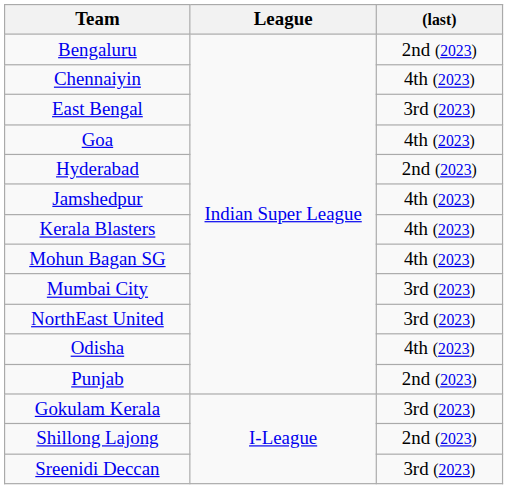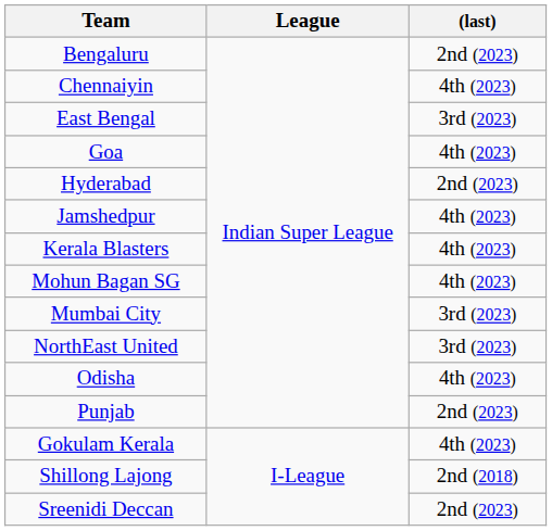 <table class="wikitable plainrowheaders" style="text-align:center">
 <tr>
 <th scope="col" style="width:150px">Team</th>
 <th scope="col" style="width:150px">League</th>
 <th scope="col" style="width:100px"> <small>(last)</small></th>
 </tr>
 <tr>
 <td><a href='#'>Bengaluru</a></td>
 <td rowspan="12" align="center"><a href='#'>Indian Super League</a></td>
 <td>2nd <small> (<a href='#'>2023</a>) </small></td>
 </tr>
 <tr>
 <td><a href='#'>Chennaiyin</a></td>
 <td>4th <small> (<a href='#'>2023</a>) </small></td>
 </tr>
 <tr>
 <td><a href='#'>East Bengal</a></td>
 <td>3rd <small> (<a href='#'>2023</a>) </small></td>
 </tr>
 <tr>
 <td><a href='#'>Goa</a></td>
 <td>4th <small> (<a href='#'>2023</a>) </small></td>
 </tr>
 <tr>
 <td><a href='#'>Hyderabad</a></td>
 <td>2nd <small> (<a href='#'>2023</a>) </small></td>
 </tr>
 <tr>
 <td><a href='#'>Jamshedpur</a></td>
 <td>4th <small> (<a href='#'>2023</a>) </small></td>
 </tr>
 <tr>
 <td><a href='#'>Kerala Blasters</a></td>
 <td>4th <small> (<a href='#'>2023</a>) </small></td>
 </tr>
 <tr>
 <td><a href='#'>Mohun Bagan SG</a></td>
 <td>4th <small> (<a href='#'>2023</a>) </small></td>
 </tr>
 <tr>
 <td><a href='#'>Mumbai City</a></td>
 <td>3rd <small> (<a href='#'>2023</a>)</small></td>
 </tr>
 <tr>
 <td><a href='#'>NorthEast United</a></td>
 <td>3rd <small> (<a href='#'>2023</a>) </small></td>
 </tr>
 <tr>
 <td><a href='#'>Odisha</a></td>
 <td>4th <small> (<a href='#'>2023</a>) </small></td>
 </tr>
 <tr>
 <td><a href='#'>Punjab</a></td>
 <td>2nd <small> (<a href='#'>2023</a>) </small></td>
 </tr>
 <tr>
 <td><a href='#'>Gokulam Kerala</a></td>
 <td rowspan="3"><a href='#'>I-League</a></td>
-<td>3rd <small> (<a href='#'>2023</a>) </small></td>
+<td>4th <small> (<a href='#'>2023</a>) </small></td>
 </tr>
 <tr>
 <td><a href='#'>Shillong Lajong</a></td>
-<td>2nd <small> (<a href='#'>2023</a>) </small></td>
+<td>2nd <small> (<a href='#'>2018</a>) </small></td>
 </tr>
 <tr>
 <td><a href='#'>Sreenidi Deccan</a></td>
-<td>3rd <small> (<a href='#'>2023</a>) </small></td>
+<td>2nd <small> (<a href='#'>2023</a>) </small></td>
 </tr>
 </table>
